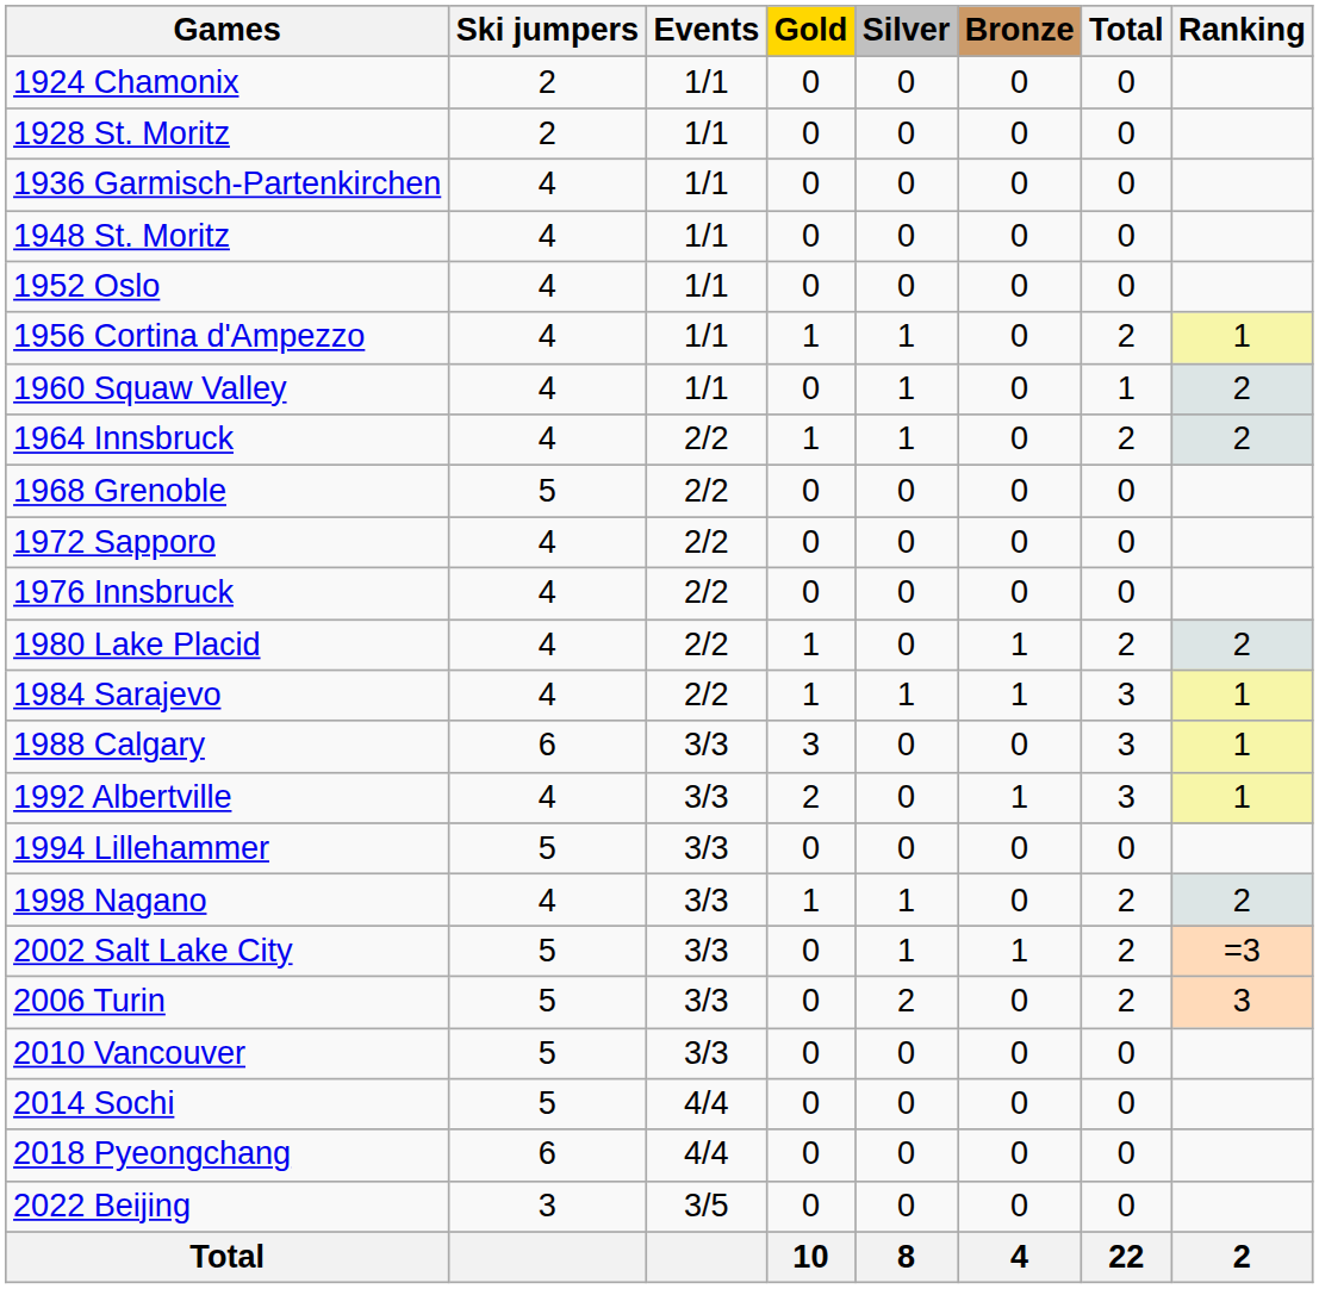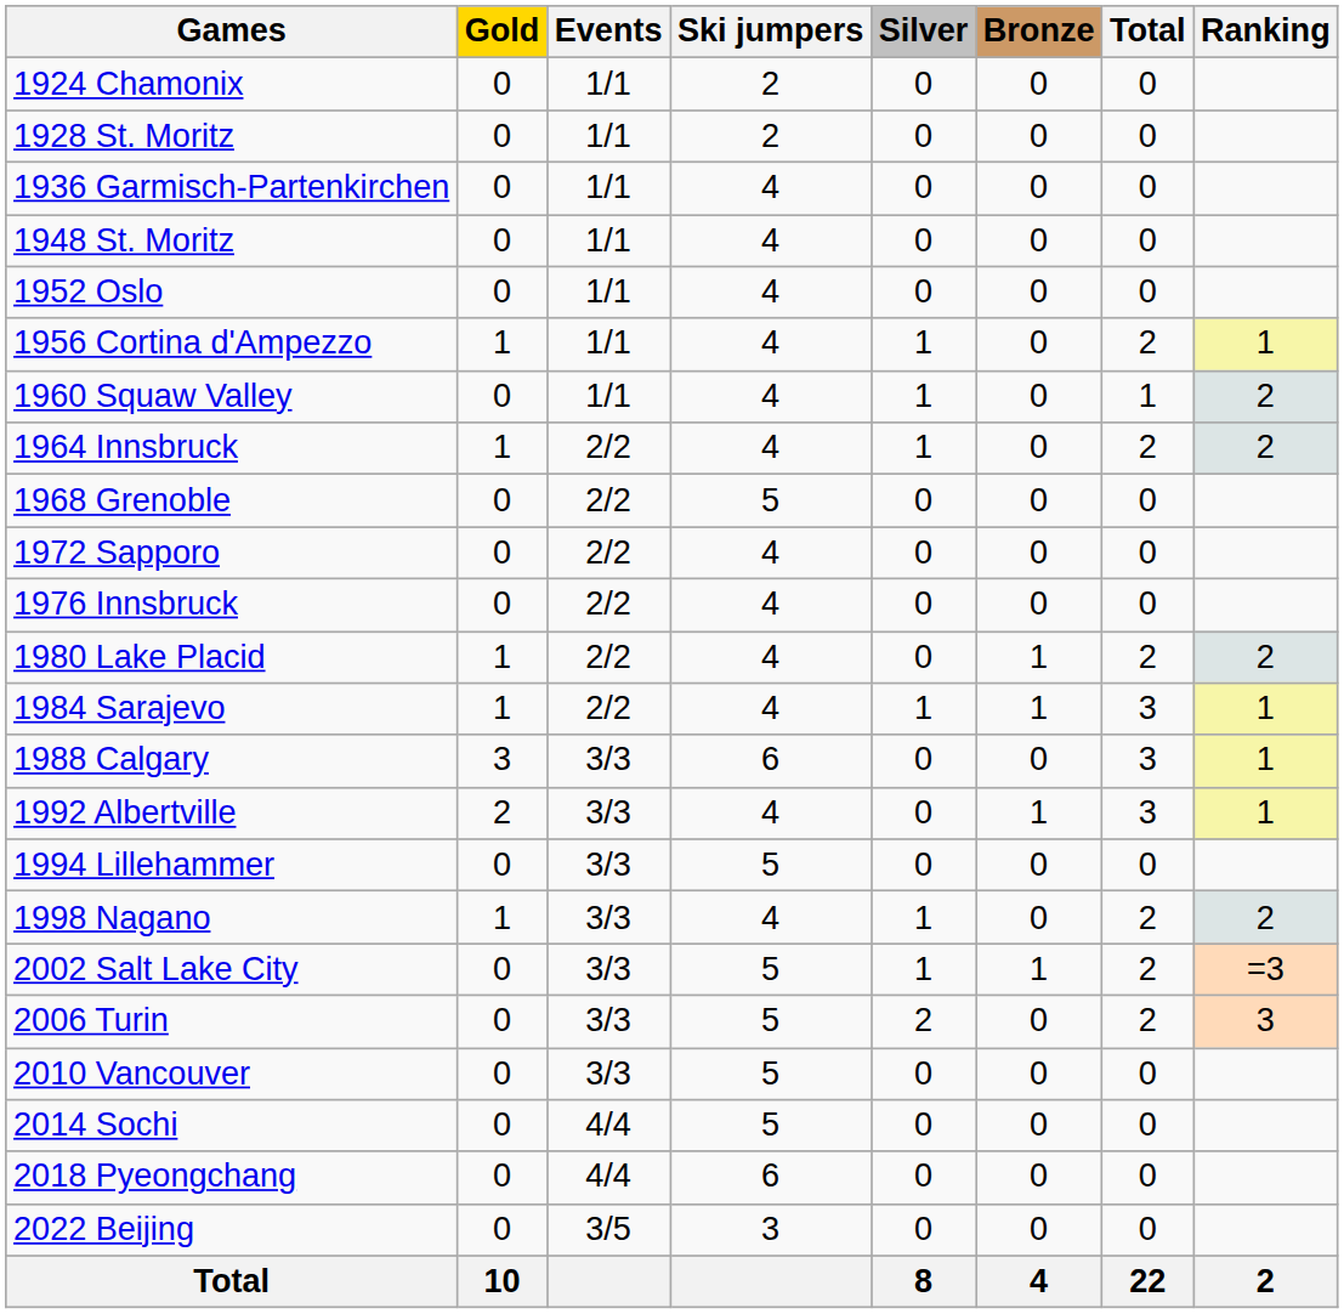 <table class="wikitable sortable" style="text-align:center">
 <tr>
 <th>Games</th>
+<th style="background-color:gold;">Gold</th>
+<th>Events</th>
 <th>Ski jumpers</th>
-<th>Events</th>
-<th style="background-color:gold;">Gold</th>
 <th style="background-color:silver;">Silver</th>
 <th style="background-color:#c96;">Bronze</th>
 <th>Total</th>
 <th>Ranking</th>
 </tr>
 <tr>
 <td align=left><a href='#'>1924 Chamonix</a></td>
+<td>0</td>
+<td>1/1</td>
 <td>2</td>
-<td>1/1</td>
-<td>0</td>
 <td>0</td>
 <td>0</td>
 <td>0</td>
 <td></td>
 </tr>
 <tr>
 <td align=left><a href='#'>1928 St. Moritz</a></td>
+<td>0</td>
+<td>1/1</td>
 <td>2</td>
-<td>1/1</td>
-<td>0</td>
 <td>0</td>
 <td>0</td>
 <td>0</td>
 <td></td>
 </tr>
 <tr>
 <td align=left><a href='#'>1936 Garmisch-Partenkirchen</a></td>
+<td>0</td>
+<td>1/1</td>
 <td>4</td>
-<td>1/1</td>
-<td>0</td>
 <td>0</td>
 <td>0</td>
 <td>0</td>
 <td></td>
 </tr>
 <tr>
 <td align=left><a href='#'>1948 St. Moritz</a></td>
+<td>0</td>
+<td>1/1</td>
 <td>4</td>
-<td>1/1</td>
-<td>0</td>
 <td>0</td>
 <td>0</td>
 <td>0</td>
 <td></td>
 </tr>
 <tr>
 <td align=left><a href='#'>1952 Oslo</a></td>
+<td>0</td>
+<td>1/1</td>
 <td>4</td>
-<td>1/1</td>
-<td>0</td>
 <td>0</td>
 <td>0</td>
 <td>0</td>
 <td></td>
 </tr>
 <tr>
 <td align=left><a href='#'>1956 Cortina d'Ampezzo</a></td>
+<td>1</td>
+<td>1/1</td>
 <td>4</td>
-<td>1/1</td>
-<td>1</td>
 <td>1</td>
 <td>0</td>
 <td>2</td>
 <td bgcolor=F7F6A8>1</td>
 </tr>
 <tr>
 <td align=left><a href='#'>1960 Squaw Valley</a></td>
+<td>0</td>
+<td>1/1</td>
 <td>4</td>
-<td>1/1</td>
-<td>0</td>
 <td>1</td>
 <td>0</td>
 <td>1</td>
 <td bgcolor=dce5e5>2</td>
 </tr>
 <tr>
 <td align=left><a href='#'>1964 Innsbruck</a></td>
+<td>1</td>
+<td>2/2</td>
 <td>4</td>
-<td>2/2</td>
-<td>1</td>
 <td>1</td>
 <td>0</td>
 <td>2</td>
 <td bgcolor=dce5e5>2</td>
 </tr>
 <tr>
 <td align=left><a href='#'>1968 Grenoble</a></td>
+<td>0</td>
+<td>2/2</td>
 <td>5</td>
-<td>2/2</td>
-<td>0</td>
 <td>0</td>
 <td>0</td>
 <td>0</td>
 <td></td>
 </tr>
 <tr>
 <td align=left><a href='#'>1972 Sapporo</a></td>
+<td>0</td>
+<td>2/2</td>
 <td>4</td>
-<td>2/2</td>
-<td>0</td>
 <td>0</td>
 <td>0</td>
 <td>0</td>
 <td></td>
 </tr>
 <tr>
 <td align=left><a href='#'>1976 Innsbruck</a></td>
+<td>0</td>
+<td>2/2</td>
 <td>4</td>
-<td>2/2</td>
-<td>0</td>
 <td>0</td>
 <td>0</td>
 <td>0</td>
 <td></td>
 </tr>
 <tr>
 <td align=left><a href='#'>1980 Lake Placid</a></td>
+<td>1</td>
+<td>2/2</td>
 <td>4</td>
-<td>2/2</td>
-<td>1</td>
 <td>0</td>
 <td>1</td>
 <td>2</td>
 <td bgcolor=dce5e5>2</td>
 </tr>
 <tr>
 <td align=left><a href='#'>1984 Sarajevo</a></td>
+<td>1</td>
+<td>2/2</td>
 <td>4</td>
-<td>2/2</td>
-<td>1</td>
 <td>1</td>
 <td>1</td>
 <td>3</td>
 <td bgcolor=F7F6A8>1</td>
 </tr>
 <tr>
 <td align=left><a href='#'>1988 Calgary</a></td>
+<td>3</td>
+<td>3/3</td>
 <td>6</td>
-<td>3/3</td>
-<td>3</td>
 <td>0</td>
 <td>0</td>
 <td>3</td>
 <td bgcolor=F7F6A8>1</td>
 </tr>
 <tr>
 <td align=left><a href='#'>1992 Albertville</a></td>
+<td>2</td>
+<td>3/3</td>
 <td>4</td>
-<td>3/3</td>
-<td>2</td>
 <td>0</td>
 <td>1</td>
 <td>3</td>
 <td bgcolor=F7F6A8>1</td>
 </tr>
 <tr>
 <td align=left><a href='#'>1994 Lillehammer</a></td>
+<td>0</td>
+<td>3/3</td>
 <td>5</td>
-<td>3/3</td>
-<td>0</td>
 <td>0</td>
 <td>0</td>
 <td>0</td>
 <td></td>
 </tr>
 <tr>
 <td align=left><a href='#'>1998 Nagano</a></td>
+<td>1</td>
+<td>3/3</td>
 <td>4</td>
-<td>3/3</td>
-<td>1</td>
 <td>1</td>
 <td>0</td>
 <td>2</td>
 <td bgcolor=dce5e5>2</td>
 </tr>
 <tr>
 <td align=left><a href='#'>2002 Salt Lake City</a></td>
+<td>0</td>
+<td>3/3</td>
 <td>5</td>
-<td>3/3</td>
-<td>0</td>
 <td>1</td>
 <td>1</td>
 <td>2</td>
 <td bgcolor=ffdab9>=3</td>
 </tr>
 <tr>
 <td align=left><a href='#'>2006 Turin</a></td>
+<td>0</td>
+<td>3/3</td>
 <td>5</td>
-<td>3/3</td>
-<td>0</td>
 <td>2</td>
 <td>0</td>
 <td>2</td>
 <td bgcolor=ffdab9>3</td>
 </tr>
 <tr>
 <td align=left><a href='#'>2010 Vancouver</a></td>
+<td>0</td>
+<td>3/3</td>
 <td>5</td>
-<td>3/3</td>
-<td>0</td>
 <td>0</td>
 <td>0</td>
 <td>0</td>
 <td></td>
 </tr>
 <tr>
 <td align=left><a href='#'>2014 Sochi</a></td>
+<td>0</td>
+<td>4/4</td>
 <td>5</td>
-<td>4/4</td>
-<td>0</td>
 <td>0</td>
 <td>0</td>
 <td>0</td>
 <td></td>
 </tr>
 <tr>
 <td align=left><a href='#'>2018 Pyeongchang</a></td>
+<td>0</td>
+<td>4/4</td>
 <td>6</td>
-<td>4/4</td>
-<td>0</td>
 <td>0</td>
 <td>0</td>
 <td>0</td>
 <td></td>
 </tr>
 <tr>
 <td align=left><a href='#'>2022 Beijing</a></td>
+<td>0</td>
+<td>3/5</td>
 <td>3</td>
-<td>3/5</td>
-<td>0</td>
 <td>0</td>
 <td>0</td>
 <td>0</td>
 <td></td>
 </tr>
 <tr>
 <th>Total</th>
+<th>10</th>
 <th></th>
 <th></th>
-<th>10</th>
 <th>8</th>
 <th>4</th>
 <th>22</th>
 <th bgcolor=dce5e5>2</th>
 </tr>
 </table>
